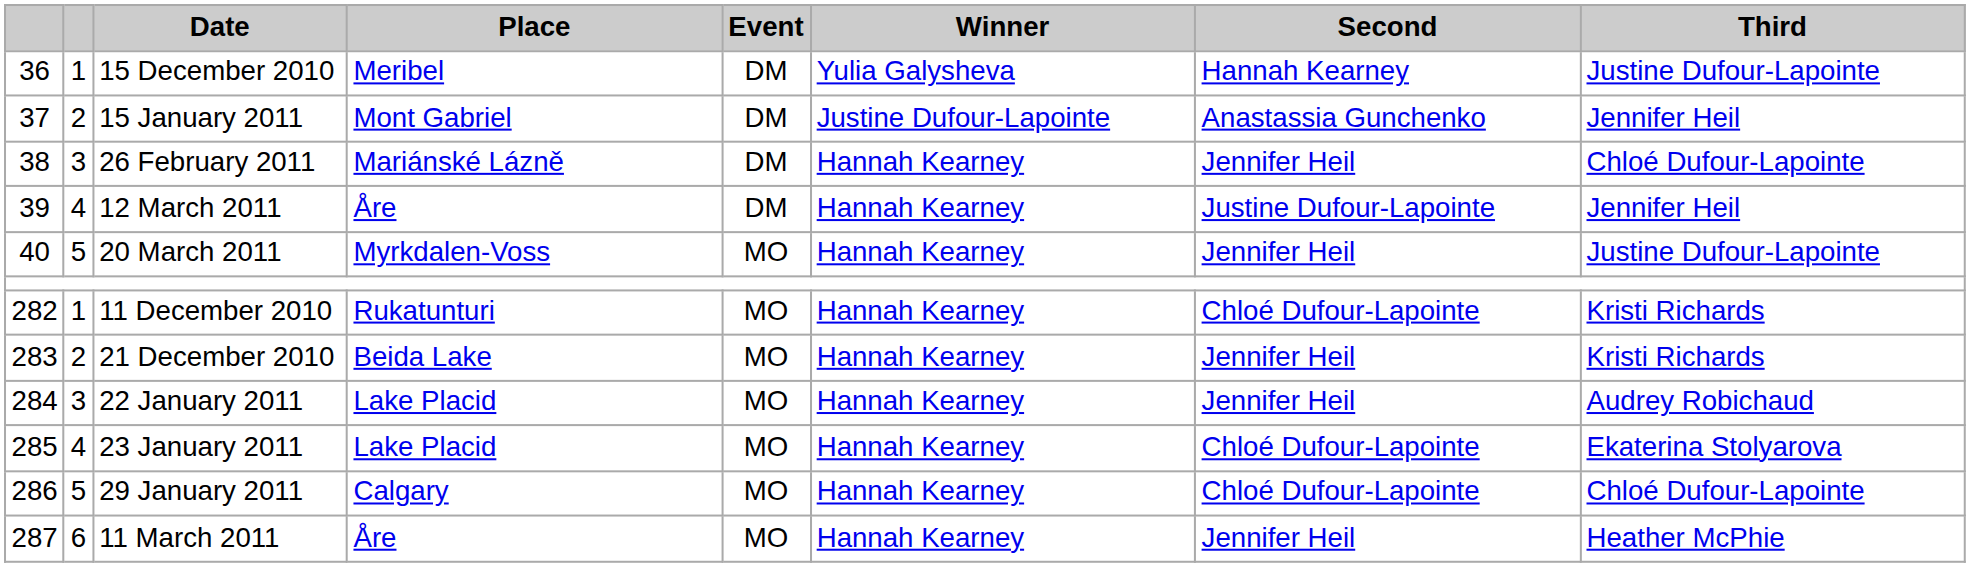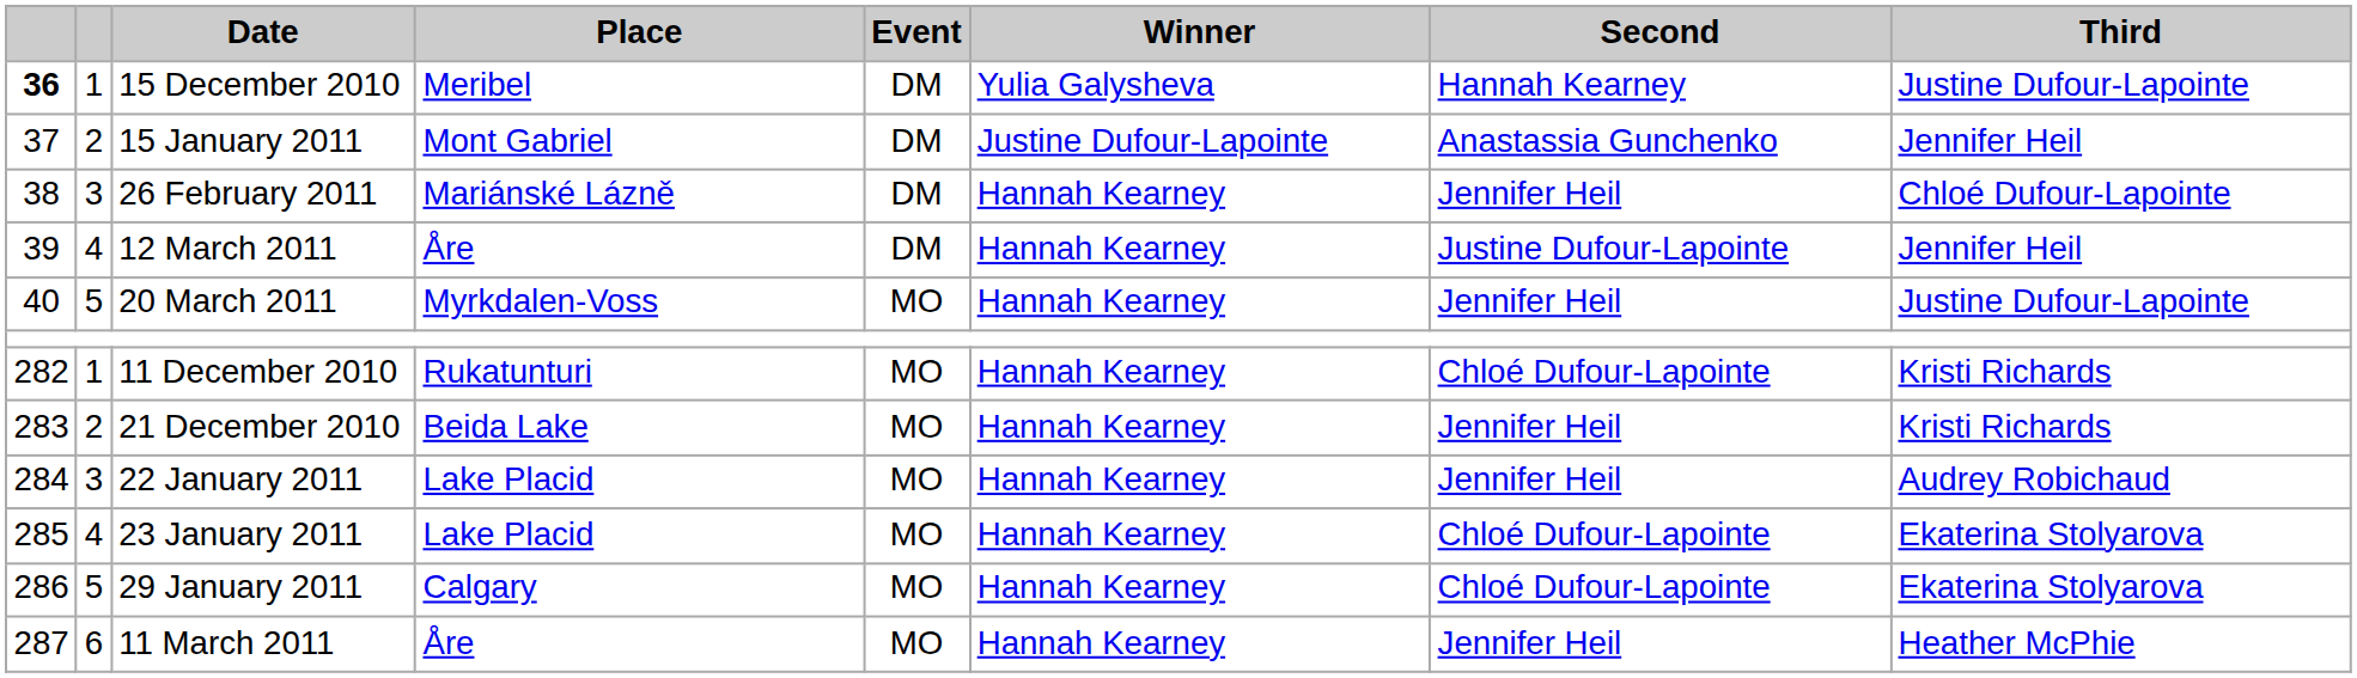 <table class="wikitable plainrowheaders" style="background:#fff; font-size:86%; line-height:16px; border:grey solid 1px; border-collapse:collapse;">
 <tr style="background:#ccc; text-align:center;">
 <th scope="col" style="background:#ccc; width=20 px;"></th>
 <th scope="col" style="background:#ccc; width=30 px;"></th>
 <th scope="col" style="background:#ccc; width:120px;">Date</th>
 <th scope="col" style="background:#ccc; width:180px;">Place</th>
 <th scope="col" style="background:#ccc; width:15px;">Event</th>
 <th scope="col" style="background:#ccc; width:185px;">Winner</th>
 <th scope="col" style="background:#ccc; width:185px;">Second</th>
 <th scope="col" style="background:#ccc; width:185px;">Third</th>
 </tr>
 <tr>
-<td align=center>36</td>
+<td align=center><strong>36</strong></td>
 <td align=center>1</td>
 <td>15 December 2010</td>
 <td> <a href='#'>Meribel</a></td>
 <td align=center>DM</td>
 <td> <a href='#'>Yulia Galysheva</a></td>
 <td> <a href='#'>Hannah Kearney</a></td>
 <td> <a href='#'>Justine Dufour-Lapointe</a></td>
 </tr>
 <tr>
 <td align=center>37</td>
 <td align=center>2</td>
 <td>15 January 2011</td>
 <td> <a href='#'>Mont Gabriel</a></td>
 <td align=center>DM</td>
 <td> <a href='#'>Justine Dufour-Lapointe</a></td>
 <td> <a href='#'>Anastassia Gunchenko</a></td>
 <td> <a href='#'>Jennifer Heil</a></td>
 </tr>
 <tr>
 <td align=center>38</td>
 <td align=center>3</td>
 <td>26 February 2011</td>
 <td> <a href='#'>Mariánské Lázně</a></td>
 <td align=center>DM</td>
 <td> <a href='#'>Hannah Kearney</a></td>
 <td> <a href='#'>Jennifer Heil</a></td>
 <td> <a href='#'>Chloé Dufour-Lapointe</a></td>
 </tr>
 <tr>
 <td align=center>39</td>
 <td align=center>4</td>
 <td>12 March 2011</td>
 <td> <a href='#'>Åre</a></td>
 <td align=center>DM</td>
 <td> <a href='#'>Hannah Kearney</a></td>
 <td> <a href='#'>Justine Dufour-Lapointe</a></td>
 <td> <a href='#'>Jennifer Heil</a></td>
 </tr>
 <tr>
 <td align=center>40</td>
 <td align=center>5</td>
 <td>20 March 2011</td>
 <td> <a href='#'>Myrkdalen-Voss</a></td>
 <td align=center>MO</td>
 <td> <a href='#'>Hannah Kearney</a></td>
 <td> <a href='#'>Jennifer Heil</a></td>
 <td> <a href='#'>Justine Dufour-Lapointe</a></td>
 </tr>
 <tr>
 <td colspan=8></td>
 </tr>
 <tr>
 <td align=center>282</td>
 <td align=center>1</td>
 <td>11 December 2010</td>
 <td> <a href='#'>Rukatunturi</a></td>
 <td align=center>MO</td>
 <td> <a href='#'>Hannah Kearney</a></td>
 <td> <a href='#'>Chloé Dufour-Lapointe</a></td>
 <td> <a href='#'>Kristi Richards</a></td>
 </tr>
 <tr>
 <td align=center>283</td>
 <td align=center>2</td>
 <td>21 December 2010</td>
 <td> <a href='#'>Beida Lake</a></td>
 <td align=center>MO</td>
 <td> <a href='#'>Hannah Kearney</a></td>
 <td> <a href='#'>Jennifer Heil</a></td>
 <td> <a href='#'>Kristi Richards</a></td>
 </tr>
 <tr>
 <td align=center>284</td>
 <td align=center>3</td>
 <td>22 January 2011</td>
 <td> <a href='#'>Lake Placid</a></td>
 <td align=center>MO</td>
 <td> <a href='#'>Hannah Kearney</a></td>
 <td> <a href='#'>Jennifer Heil</a></td>
 <td> <a href='#'>Audrey Robichaud</a></td>
 </tr>
 <tr>
 <td align=center>285</td>
 <td align=center>4</td>
 <td>23 January 2011</td>
 <td> <a href='#'>Lake Placid</a></td>
 <td align=center>MO</td>
 <td> <a href='#'>Hannah Kearney</a></td>
 <td> <a href='#'>Chloé Dufour-Lapointe</a></td>
 <td> <a href='#'>Ekaterina Stolyarova</a></td>
 </tr>
 <tr>
 <td align=center>286</td>
 <td align=center>5</td>
 <td>29 January 2011</td>
 <td> <a href='#'>Calgary</a></td>
 <td align=center>MO</td>
 <td> <a href='#'>Hannah Kearney</a></td>
 <td> <a href='#'>Chloé Dufour-Lapointe</a></td>
-<td> <a href='#'>Chloé Dufour-Lapointe</a></td>
+<td> <a href='#'>Ekaterina Stolyarova</a></td>
 </tr>
 <tr>
 <td align=center>287</td>
 <td align=center>6</td>
 <td>11 March 2011</td>
 <td> <a href='#'>Åre</a></td>
 <td align=center>MO</td>
 <td> <a href='#'>Hannah Kearney</a></td>
 <td> <a href='#'>Jennifer Heil</a></td>
 <td> <a href='#'>Heather McPhie</a></td>
 </tr>
 </table>
